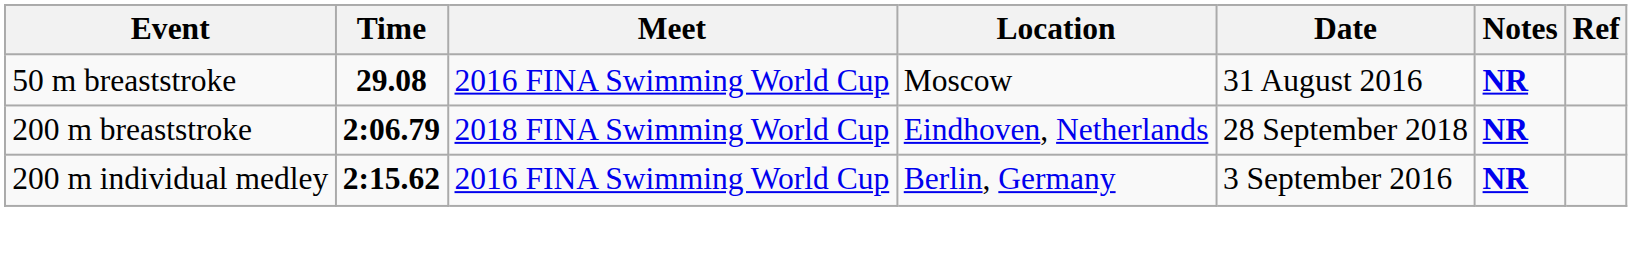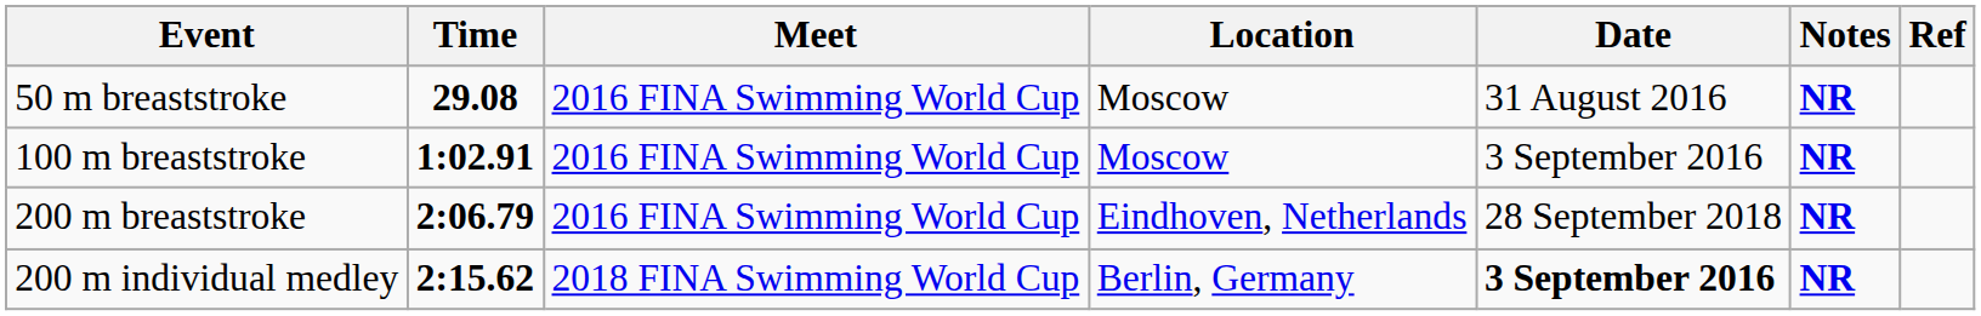 <table class="wikitable">
 <tr>
 <th>Event</th>
 <th>Time</th>
 <th>Meet</th>
 <th>Location</th>
 <th>Date</th>
 <th>Notes</th>
 <th>Ref</th>
 </tr>
 <tr>
 <td>50 m breaststroke</td>
 <td align="center"><strong>29.08</strong></td>
 <td><a href='#'>2016 FINA Swimming World Cup</a></td>
 <td>Moscow</td>
 <td>31 August 2016</td>
 <td><strong><a href='#'>NR</a></strong></td>
 <td style="text-align:center;"></td>
 </tr>
 <tr>
+<td>100 m breaststroke</td>
+<td align="center"><strong>1:02.91</strong></td>
+<td><a href='#'>2016 FINA Swimming World Cup</a></td>
+<td><a href='#'>Moscow</a></td>
+<td>3 September 2016</td>
+<td><strong><a href='#'>NR</a></strong></td>
+<td style="text-align:center;"></td>
+</tr>
+<tr>
 <td>200 m breaststroke</td>
 <td align="center"><strong>2:06.79</strong></td>
-<td><a href='#'>2018 FINA Swimming World Cup</a></td>
+<td><a href='#'>2016 FINA Swimming World Cup</a></td>
 <td><a href='#'>Eindhoven</a>, <a href='#'>Netherlands</a></td>
 <td>28 September 2018</td>
 <td><strong><a href='#'>NR</a></strong></td>
 <td style="text-align:center;"></td>
 </tr>
 <tr>
 <td>200 m individual medley</td>
 <td align="center"><strong>2:15.62</strong></td>
-<td><a href='#'>2016 FINA Swimming World Cup</a></td>
+<td><a href='#'>2018 FINA Swimming World Cup</a></td>
 <td><a href='#'>Berlin</a>, <a href='#'>Germany</a></td>
-<td>3 September 2016</td>
+<td><strong>3 September 2016</strong></td>
 <td><strong><a href='#'>NR</a></strong></td>
 <td style="text-align:center;"></td>
 </tr>
 </table>
